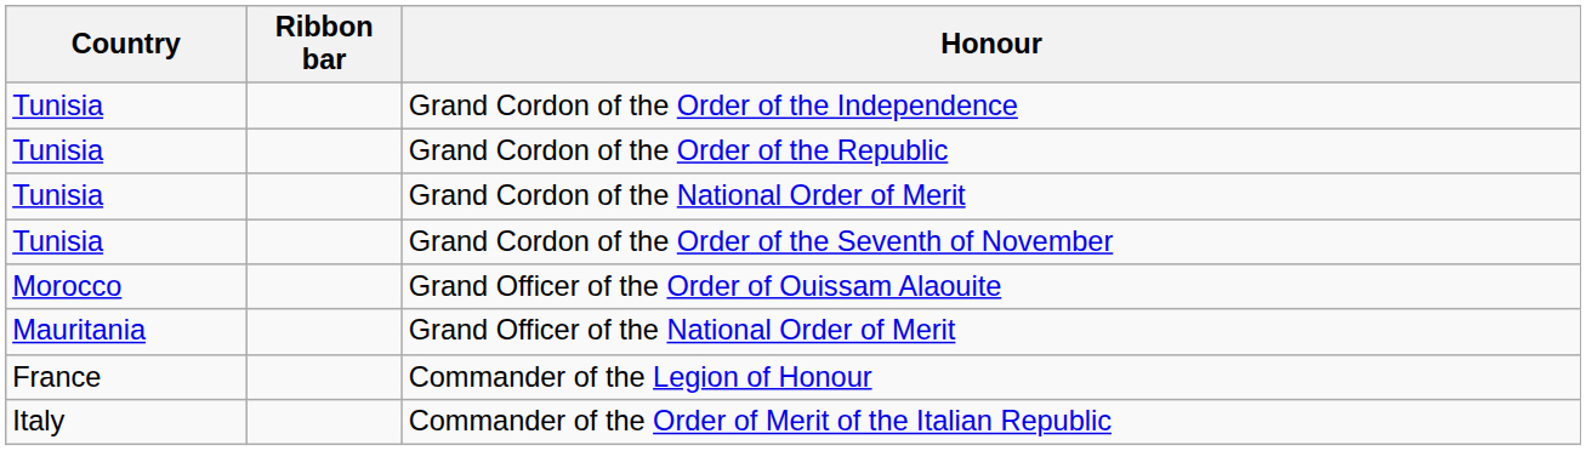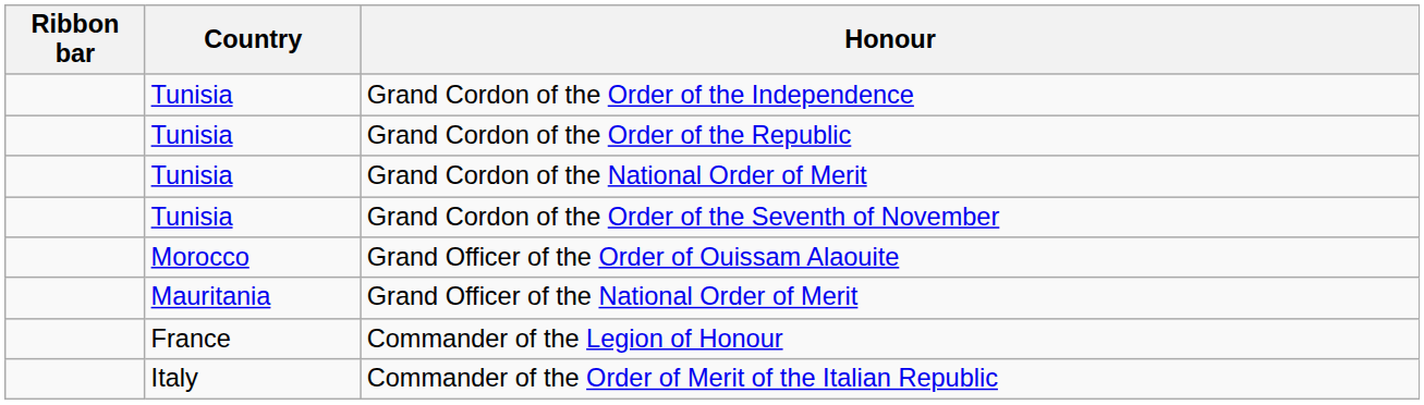 <table class="wikitable" style="width:100%;">
 <tr>
+<th style="width:80px;">Ribbon bar</th>
 <th>Country</th>
-<th style="width:80px;">Ribbon bar</th>
 <th>Honour</th>
 </tr>
 <tr>
+<td></td>
 <td><a href='#'>Tunisia</a></td>
-<td></td>
 <td>Grand Cordon of the <a href='#'>Order of the Independence</a></td>
 </tr>
 <tr>
+<td></td>
 <td><a href='#'>Tunisia</a></td>
-<td></td>
 <td>Grand Cordon of the <a href='#'>Order of the Republic</a></td>
 </tr>
 <tr>
+<td></td>
 <td><a href='#'>Tunisia</a></td>
-<td></td>
 <td>Grand Cordon of the <a href='#'>National Order of Merit</a></td>
 </tr>
 <tr>
+<td></td>
 <td><a href='#'>Tunisia</a></td>
-<td></td>
 <td>Grand Cordon of the <a href='#'>Order of the Seventh of November</a></td>
 </tr>
 <tr>
+<td></td>
 <td><a href='#'>Morocco</a></td>
-<td></td>
 <td>Grand Officer of the <a href='#'>Order of Ouissam Alaouite</a></td>
 </tr>
 <tr>
+<td></td>
 <td><a href='#'>Mauritania</a></td>
-<td></td>
 <td>Grand Officer of the <a href='#'>National Order of Merit</a></td>
 </tr>
 <tr>
+<td></td>
 <td>France</td>
-<td></td>
 <td>Commander of the <a href='#'>Legion of Honour</a></td>
 </tr>
 <tr>
+<td></td>
 <td>Italy</td>
-<td></td>
 <td>Commander of the <a href='#'>Order of Merit of the Italian Republic</a></td>
 </tr>
 </table>
